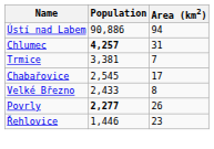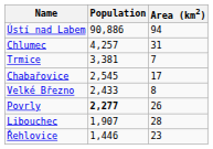 <table class="wikitable sortable">
 <tr>
 <th>Name</th>
 <th>Population</th>
 <th>Area (km<sup>2</sup>)</th>
 </tr>
 <tr>
 <td><a href='#'>Ústí nad Labem</a></td>
 <td>90,886</td>
 <td>94</td>
 </tr>
 <tr>
 <td><a href='#'>Chlumec</a></td>
-<td><strong>4,257</strong></td>
+<td>4,257</td>
 <td>31</td>
 </tr>
 <tr>
 <td><a href='#'>Trmice</a></td>
 <td>3,381</td>
 <td>7</td>
 </tr>
 <tr>
 <td><a href='#'>Chabařovice</a></td>
 <td>2,545</td>
 <td>17</td>
 </tr>
 <tr>
 <td><a href='#'>Velké Březno</a></td>
 <td>2,433</td>
 <td>8</td>
 </tr>
 <tr>
 <td><a href='#'>Povrly</a></td>
 <td><strong>2,277</strong></td>
 <td>26</td>
 </tr>
 <tr>
+<td><a href='#'>Libouchec</a></td>
+<td>1,907</td>
+<td>28</td>
+</tr>
+<tr>
 <td><a href='#'>Řehlovice</a></td>
 <td>1,446</td>
 <td>23</td>
 </tr>
 </table>
